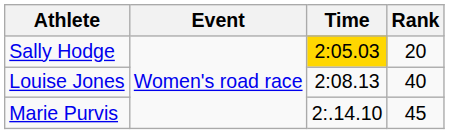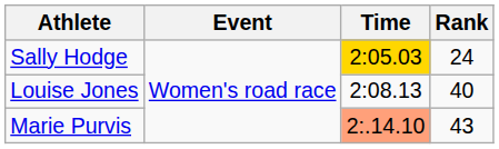 <table class=wikitable style="font-size:90%">
 <tr>
 <th>Athlete</th>
 <th>Event</th>
 <th>Time</th>
 <th>Rank</th>
 </tr>
 <tr>
 <td><a href='#'>Sally Hodge</a></td>
 <td rowspan=3><a href='#'>Women's road race</a></td>
 <td style="background: gold; text-align:center;">2:05.03</td>
-<td style="text-align:center;">20</td>
+<td style="text-align:center;">24</td>
 </tr>
 <tr>
 <td><a href='#'>Louise Jones</a></td>
 <td style="text-align:center;">2:08.13</td>
 <td style="text-align:center;">40</td>
 </tr>
 <tr>
 <td><a href='#'>Marie Purvis</a></td>
-<td style="text-align:center;">2:.14.10</td>
-<td style="text-align:center;">45</td>
+<td style="background: lightsalmon; text-align:center;">2:.14.10</td>
+<td style="text-align:center;">43</td>
 </tr>
 </table>
